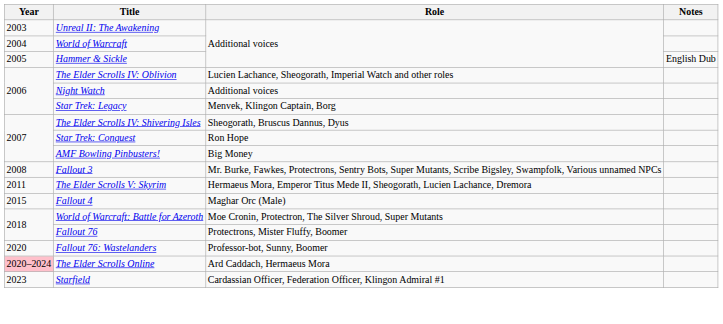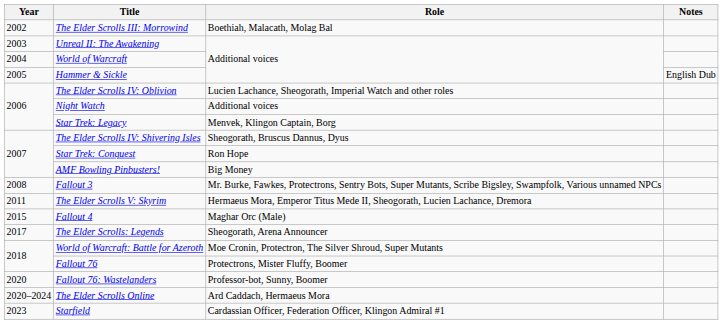 <table class="wikitable sortable">
 <tr>
 <th>Year</th>
 <th>Title</th>
 <th>Role</th>
 <th>Notes</th>
+</tr>
+<tr>
+<td>2002</td>
+<td><em><a href='#'>The Elder Scrolls III: Morrowind</a></em></td>
+<td>Boethiah, Malacath, Molag Bal</td>
+<td></td>
 </tr>
 <tr>
 <td>2003</td>
 <td><em><a href='#'>Unreal II: The Awakening</a></em></td>
 <td rowspan=3>Additional voices</td>
 <td></td>
 </tr>
 <tr>
 <td>2004</td>
 <td><em><a href='#'>World of Warcraft</a></em></td>
 <td></td>
 </tr>
 <tr>
 <td>2005</td>
 <td><em><a href='#'>Hammer & Sickle</a></em></td>
 <td>English Dub</td>
 </tr>
 <tr>
 <td rowspan=3>2006</td>
 <td><em><a href='#'>The Elder Scrolls IV: Oblivion</a></em></td>
 <td Lucien Lachance, The Grey Fox, Pelinal Whitestrake, All Imperial males, Arena announcer>Lucien Lachance, Sheogorath, Imperial Watch and other roles</td>
 <td></td>
 </tr>
 <tr>
 <td><em><a href='#'>Night Watch</a></em></td>
 <td>Additional voices</td>
 <td></td>
 </tr>
 <tr>
 <td><em><a href='#'>Star Trek: Legacy</a></em></td>
 <td>Menvek, Klingon Captain, Borg</td>
 <td></td>
 </tr>
 <tr>
 <td rowspan=3>2007</td>
 <td><em><a href='#'>The Elder Scrolls IV: Shivering Isles</a></em></td>
 <td>Sheogorath, Bruscus Dannus, Dyus</td>
 <td></td>
 </tr>
 <tr>
 <td><em><a href='#'>Star Trek: Conquest</a></em></td>
 <td>Ron Hope</td>
 <td></td>
 </tr>
 <tr>
 <td><em><a href='#'>AMF Bowling Pinbusters!</a></em></td>
 <td>Big Money</td>
 <td></td>
 </tr>
 <tr>
 <td>2008</td>
 <td><em><a href='#'>Fallout 3</a></em></td>
 <td>Mr. Burke, Fawkes, Protectrons, Sentry Bots, Super Mutants, Scribe Bigsley, Swampfolk, Various unnamed NPCs</td>
 <td></td>
 </tr>
 <tr>
 <td>2011</td>
 <td><em><a href='#'>The Elder Scrolls V: Skyrim</a></em></td>
 <td>Hermaeus Mora, Emperor Titus Mede II, Sheogorath, Lucien Lachance, Dremora</td>
 <td></td>
 </tr>
 <tr>
 <td>2015</td>
 <td><em><a href='#'>Fallout 4</a></em></td>
 <td>Maghar Orc (Male)</td>
 <td></td>
 </tr>
 <tr>
+<td>2017</td>
+<td><em><a href='#'>The Elder Scrolls: Legends</a></em></td>
+<td>Sheogorath, Arena Announcer</td>
+<td></td>
+</tr>
+<tr>
 <td rowspan=2>2018</td>
 <td><em><a href='#'>World of Warcraft: Battle for Azeroth</a></em></td>
 <td>Moe Cronin, Protectron, The Silver Shroud, Super Mutants</td>
 <td></td>
 </tr>
 <tr>
 <td><em><a href='#'>Fallout 76</a></em></td>
 <td>Protectrons, Mister Fluffy, Boomer</td>
 <td></td>
 </tr>
 <tr>
 <td>2020</td>
 <td><em><a href='#'>Fallout 76: Wastelanders</a></em></td>
 <td>Professor-bot, Sunny, Boomer</td>
 <td></td>
 </tr>
 <tr>
-<td style="background: pink;">2020–2024</td>
+<td>2020–2024</td>
 <td><em><a href='#'>The Elder Scrolls Online</a></em></td>
 <td>Ard Caddach, Hermaeus Mora</td>
 <td></td>
 </tr>
 <tr>
 <td>2023</td>
 <td><em><a href='#'>Starfield</a></em></td>
 <td>Cardassian Officer, Federation Officer, Klingon Admiral #1</td>
 <td></td>
 </tr>
 </table>
